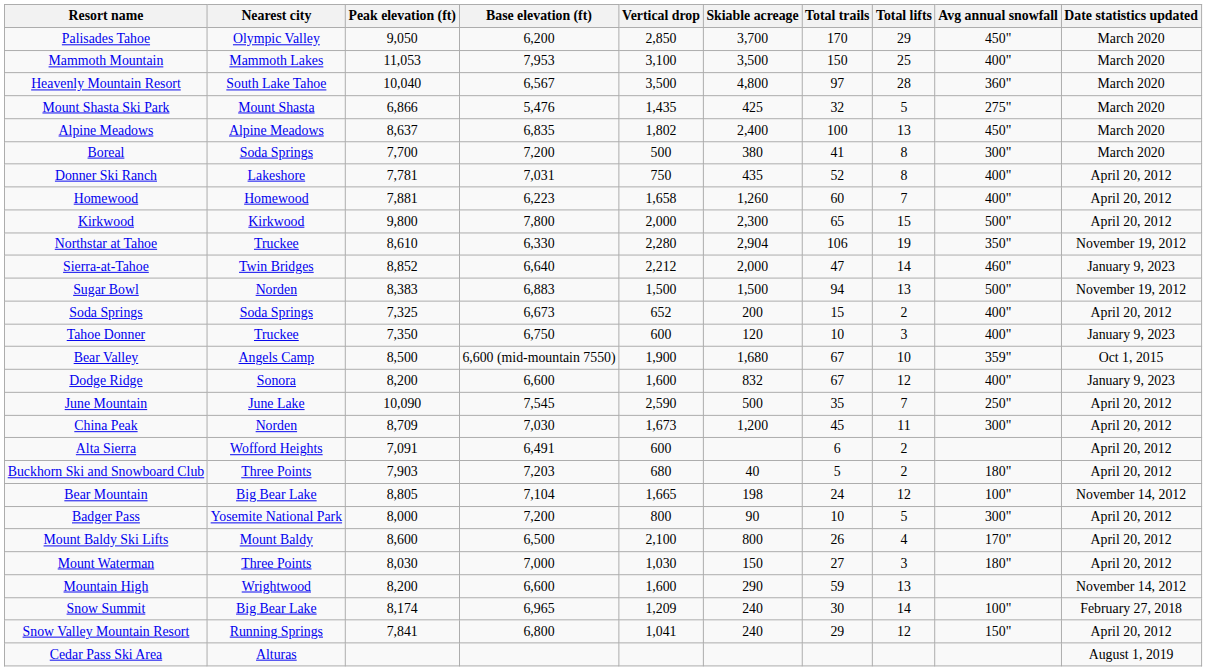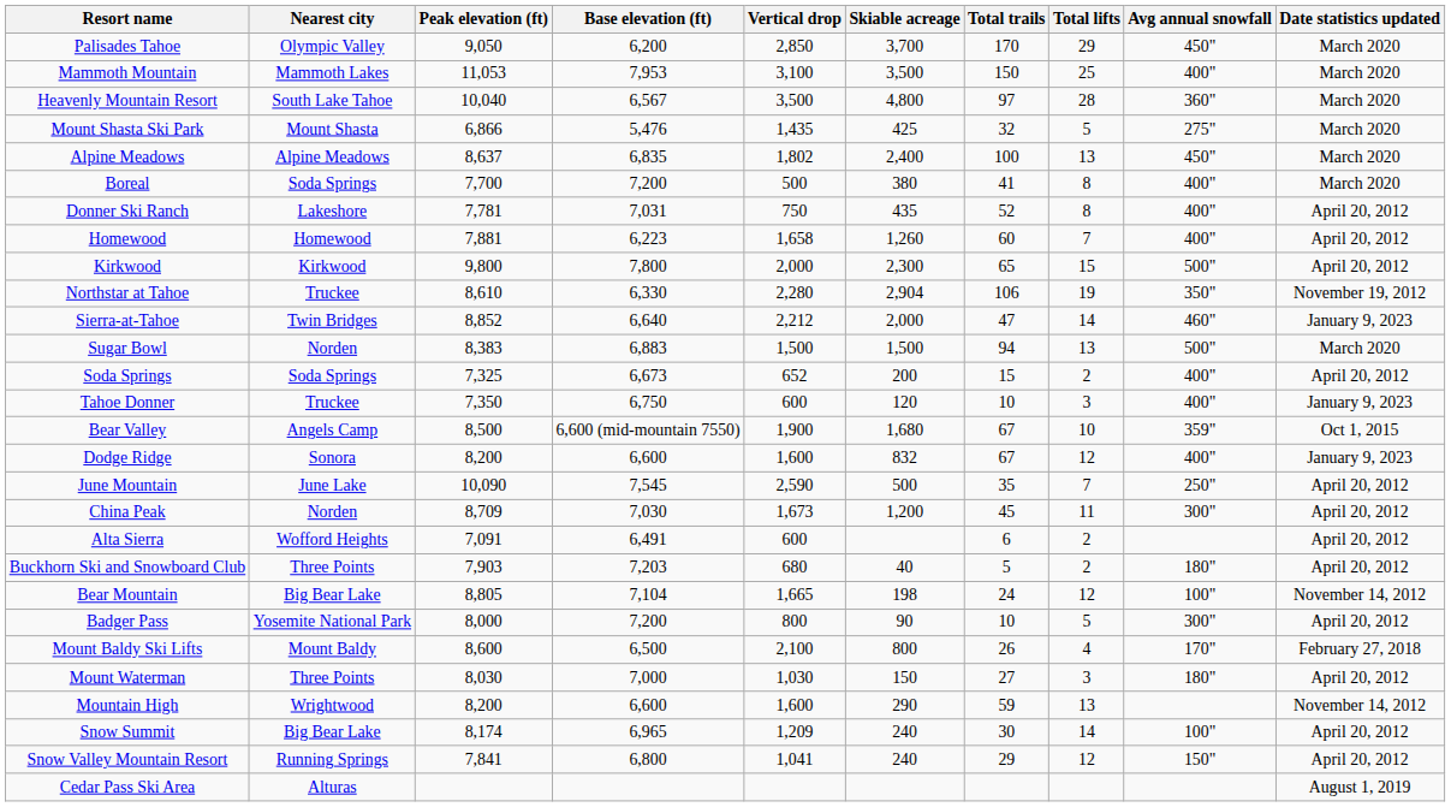 <table class="wikitable sortable" style="font-size: 90%; text-align: center; width: auto;">
 <tr>
 <th>Resort name</th>
 <th>Nearest city</th>
 <th>Peak elevation (ft)</th>
 <th>Base elevation (ft)</th>
 <th>Vertical drop</th>
 <th>Skiable acreage</th>
 <th>Total trails</th>
 <th>Total lifts</th>
 <th>Avg annual snowfall</th>
 <th>Date statistics updated</th>
 </tr>
 <tr>
 <td><a href='#'>Palisades Tahoe</a></td>
 <td><a href='#'>Olympic Valley</a></td>
 <td>9,050</td>
 <td>6,200</td>
 <td>2,850</td>
 <td>3,700</td>
 <td>170</td>
 <td>29</td>
 <td>450"</td>
 <td>March 2020</td>
 </tr>
 <tr>
 <td><a href='#'>Mammoth Mountain</a></td>
 <td><a href='#'>Mammoth Lakes</a></td>
 <td>11,053</td>
 <td>7,953</td>
 <td>3,100</td>
 <td>3,500</td>
 <td>150</td>
 <td>25</td>
 <td>400"</td>
 <td>March 2020</td>
 </tr>
 <tr>
 <td><a href='#'>Heavenly Mountain Resort</a></td>
 <td><a href='#'>South Lake Tahoe</a></td>
 <td>10,040</td>
 <td>6,567</td>
 <td>3,500</td>
 <td>4,800</td>
 <td>97</td>
 <td>28</td>
 <td>360"</td>
 <td>March 2020</td>
 </tr>
 <tr>
 <td><a href='#'>Mount Shasta Ski Park</a></td>
 <td><a href='#'>Mount Shasta</a></td>
 <td>6,866</td>
 <td>5,476</td>
 <td>1,435</td>
 <td>425</td>
 <td>32</td>
 <td>5</td>
 <td>275"</td>
 <td>March 2020</td>
 </tr>
 <tr>
 <td><a href='#'>Alpine Meadows</a></td>
 <td><a href='#'>Alpine Meadows</a></td>
 <td>8,637</td>
 <td>6,835</td>
 <td>1,802</td>
 <td>2,400</td>
 <td>100</td>
 <td>13</td>
 <td>450"</td>
 <td>March 2020</td>
 </tr>
 <tr>
 <td><a href='#'>Boreal</a></td>
 <td><a href='#'>Soda Springs</a></td>
 <td>7,700</td>
 <td>7,200</td>
 <td>500</td>
 <td>380</td>
 <td>41</td>
 <td>8</td>
-<td>300"</td>
+<td>400"</td>
 <td>March 2020</td>
 </tr>
 <tr>
 <td><a href='#'>Donner Ski Ranch</a></td>
 <td><a href='#'>Lakeshore</a></td>
 <td>7,781</td>
 <td>7,031</td>
 <td>750</td>
 <td>435</td>
 <td>52</td>
 <td>8</td>
 <td>400"</td>
 <td>April 20, 2012</td>
 </tr>
 <tr>
 <td><a href='#'>Homewood</a></td>
 <td><a href='#'>Homewood</a></td>
 <td>7,881</td>
 <td>6,223</td>
 <td>1,658</td>
 <td>1,260</td>
 <td>60</td>
 <td>7</td>
 <td>400"</td>
 <td>April 20, 2012</td>
 </tr>
 <tr>
 <td><a href='#'>Kirkwood</a></td>
 <td><a href='#'>Kirkwood</a></td>
 <td>9,800</td>
 <td>7,800</td>
 <td>2,000</td>
 <td>2,300</td>
 <td>65</td>
 <td>15</td>
 <td>500"</td>
 <td>April 20, 2012</td>
 </tr>
 <tr>
 <td><a href='#'>Northstar at Tahoe</a></td>
 <td><a href='#'>Truckee</a></td>
 <td>8,610</td>
 <td>6,330</td>
 <td>2,280</td>
 <td>2,904</td>
 <td>106</td>
 <td>19</td>
 <td>350"</td>
 <td>November 19, 2012</td>
 </tr>
 <tr>
 <td><a href='#'>Sierra-at-Tahoe</a></td>
 <td><a href='#'>Twin Bridges</a></td>
 <td>8,852</td>
 <td>6,640</td>
 <td>2,212</td>
 <td>2,000</td>
 <td>47</td>
 <td>14</td>
 <td>460"</td>
 <td>January 9, 2023</td>
 </tr>
 <tr>
 <td><a href='#'>Sugar Bowl</a></td>
 <td><a href='#'>Norden</a></td>
 <td>8,383</td>
 <td>6,883</td>
 <td>1,500</td>
 <td>1,500</td>
 <td>94</td>
 <td>13</td>
 <td>500"</td>
-<td>November 19, 2012</td>
+<td>March 2020</td>
 </tr>
 <tr>
 <td><a href='#'>Soda Springs</a></td>
 <td><a href='#'>Soda Springs</a></td>
 <td>7,325</td>
 <td>6,673</td>
 <td>652</td>
 <td>200</td>
 <td>15</td>
 <td>2</td>
 <td>400"</td>
 <td>April 20, 2012</td>
 </tr>
 <tr>
 <td><a href='#'>Tahoe Donner</a></td>
 <td><a href='#'>Truckee</a></td>
 <td>7,350</td>
 <td>6,750</td>
 <td>600</td>
 <td>120</td>
 <td>10</td>
 <td>3</td>
 <td>400"</td>
 <td>January 9, 2023</td>
 </tr>
 <tr>
 <td><a href='#'>Bear Valley</a></td>
 <td><a href='#'>Angels Camp</a></td>
 <td>8,500</td>
 <td>6,600 (mid-mountain 7550)</td>
 <td>1,900</td>
 <td>1,680</td>
 <td>67</td>
 <td>10</td>
 <td>359"</td>
 <td>Oct 1, 2015</td>
 </tr>
 <tr>
 <td><a href='#'>Dodge Ridge</a></td>
 <td><a href='#'>Sonora</a></td>
 <td>8,200</td>
 <td>6,600</td>
 <td>1,600</td>
 <td>832</td>
 <td>67</td>
 <td>12</td>
 <td>400"</td>
 <td>January 9, 2023</td>
 </tr>
 <tr>
 <td><a href='#'>June Mountain</a></td>
 <td><a href='#'>June Lake</a></td>
 <td>10,090</td>
 <td>7,545</td>
 <td>2,590</td>
 <td>500</td>
 <td>35</td>
 <td>7</td>
 <td>250"</td>
 <td>April 20, 2012</td>
 </tr>
 <tr>
 <td><a href='#'>China Peak</a></td>
 <td><a href='#'>Norden</a></td>
 <td>8,709</td>
 <td>7,030</td>
 <td>1,673</td>
 <td>1,200</td>
 <td>45</td>
 <td>11</td>
 <td>300"</td>
 <td>April 20, 2012</td>
 </tr>
 <tr>
 <td><a href='#'>Alta Sierra</a></td>
 <td><a href='#'>Wofford Heights</a></td>
 <td>7,091</td>
 <td>6,491</td>
 <td>600</td>
 <td></td>
 <td>6</td>
 <td>2</td>
 <td></td>
 <td>April 20, 2012</td>
 </tr>
 <tr>
 <td><a href='#'>Buckhorn Ski and Snowboard Club</a></td>
 <td><a href='#'>Three Points</a></td>
 <td>7,903</td>
 <td>7,203</td>
 <td>680</td>
 <td>40</td>
 <td>5</td>
 <td>2</td>
 <td>180"</td>
 <td>April 20, 2012</td>
 </tr>
 <tr>
 <td><a href='#'>Bear Mountain</a></td>
 <td><a href='#'>Big Bear Lake</a></td>
 <td>8,805</td>
 <td>7,104</td>
 <td>1,665</td>
 <td>198</td>
 <td>24</td>
 <td>12</td>
 <td>100"</td>
 <td>November 14, 2012</td>
 </tr>
 <tr>
 <td><a href='#'>Badger Pass</a></td>
 <td><a href='#'>Yosemite National Park</a></td>
 <td>8,000</td>
 <td>7,200</td>
 <td>800</td>
 <td>90</td>
 <td>10</td>
 <td>5</td>
 <td>300"</td>
 <td>April 20, 2012</td>
 </tr>
 <tr>
 <td><a href='#'>Mount Baldy Ski Lifts</a></td>
 <td><a href='#'>Mount Baldy</a></td>
 <td>8,600</td>
 <td>6,500</td>
 <td>2,100</td>
 <td>800</td>
 <td>26</td>
 <td>4</td>
 <td>170"</td>
-<td>April 20, 2012</td>
+<td>February 27, 2018</td>
 </tr>
 <tr>
 <td><a href='#'>Mount Waterman</a></td>
 <td><a href='#'>Three Points</a></td>
 <td>8,030</td>
 <td>7,000</td>
 <td>1,030</td>
 <td>150</td>
 <td>27</td>
 <td>3</td>
 <td>180"</td>
 <td>April 20, 2012</td>
 </tr>
 <tr>
 <td><a href='#'>Mountain High</a></td>
 <td><a href='#'>Wrightwood</a></td>
 <td>8,200</td>
 <td>6,600</td>
 <td>1,600</td>
 <td>290</td>
 <td>59</td>
 <td>13</td>
 <td></td>
 <td>November 14, 2012</td>
 </tr>
 <tr>
 <td><a href='#'>Snow Summit</a></td>
 <td><a href='#'>Big Bear Lake</a></td>
 <td>8,174</td>
 <td>6,965</td>
 <td>1,209</td>
 <td>240</td>
 <td>30</td>
 <td>14</td>
 <td>100"</td>
-<td>February 27, 2018</td>
+<td>April 20, 2012</td>
 </tr>
 <tr>
 <td><a href='#'>Snow Valley Mountain Resort</a></td>
 <td><a href='#'>Running Springs</a></td>
 <td>7,841</td>
 <td>6,800</td>
 <td>1,041</td>
 <td>240</td>
 <td>29</td>
 <td>12</td>
 <td>150"</td>
 <td>April 20, 2012</td>
 </tr>
 <tr>
 <td><a href='#'>Cedar Pass Ski Area</a></td>
 <td><a href='#'>Alturas</a></td>
 <td></td>
 <td></td>
 <td></td>
 <td></td>
 <td></td>
 <td></td>
 <td></td>
 <td>August 1, 2019</td>
 </tr>
 </table>
